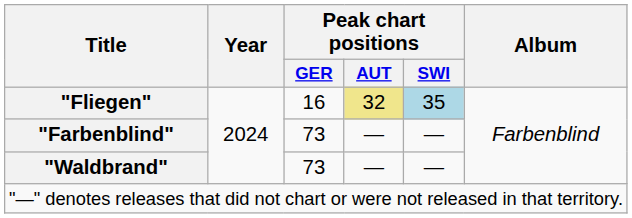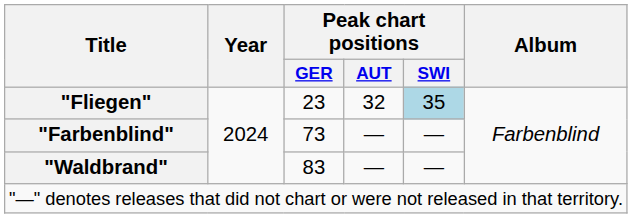 <table class="wikitable plainrowheaders" style="text-align:center;">
 <tr>
 <th scope="col" rowspan="2">Title</th>
 <th scope="col" rowspan="2">Year</th>
 <th scope="col" colspan="3">Peak chart positions</th>
 <th scope="col" rowspan="2">Album</th>
 </tr>
 <tr>
 <th scope="col" style="width:3em;font-size:85%;"><a href='#'>GER</a><br></th>
 <th scope="col" style="width:3em;font-size:85%;"><a href='#'>AUT</a><br></th>
 <th scope="col" style="width:3em;font-size:85%;"><a href='#'>SWI</a><br></th>
 </tr>
 <tr>
 <th scope="row">"Fliegen"</th>
 <td rowspan="3">2024</td>
-<td>16</td>
-<td style="background: khaki;">32</td>
+<td>23</td>
+<td>32</td>
 <td style="background: lightblue;">35</td>
 <td rowspan="3"><em>Farbenblind</em></td>
 </tr>
 <tr>
 <th scope="row">"Farbenblind"</th>
 <td>73</td>
 <td>—</td>
 <td>—</td>
 </tr>
 <tr>
 <th scope="row">"Waldbrand"</th>
-<td>73</td>
+<td>83</td>
 <td>—</td>
 <td>—</td>
 </tr>
 <tr>
 <td colspan="10" style="font-size:90%">"—" denotes releases that did not chart or were not released in that territory.</td>
 </tr>
 </table>
